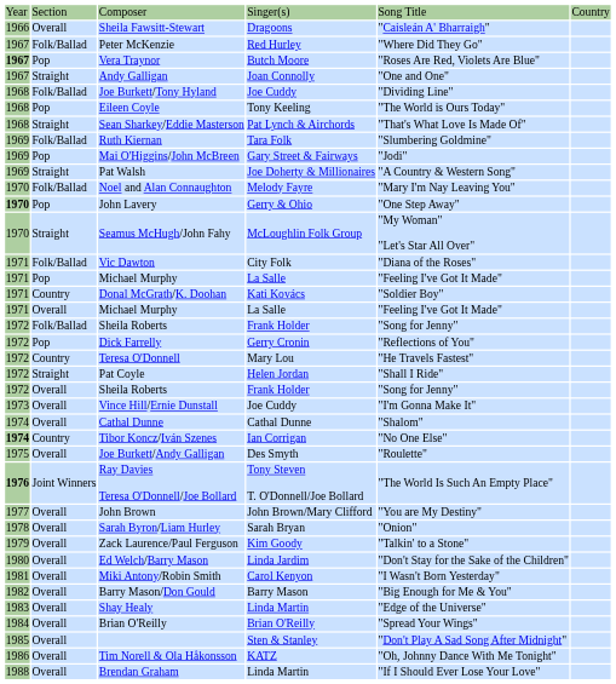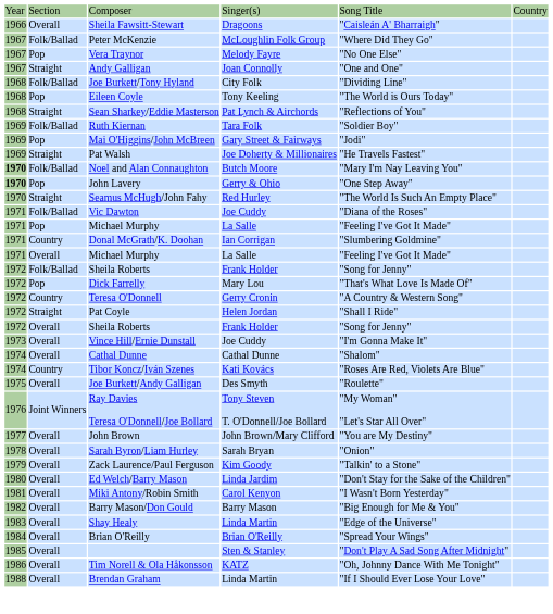 <table>
 <tr style="background:#aecfa1;">
 <td>Year</td>
 <td>Section</td>
 <td>Composer</td>
 <td>Singer(s)</td>
 <td>Song Title</td>
 <td>Country</td>
 </tr>
 <tr>
 <td style="background:#aecfa1; text-align:center;">1966</td>
 <td style="background:#cae1ff;">Overall</td>
 <td style="background:#cae1ff;"><a href='#'>Sheila Fawsitt-Stewart</a></td>
 <td style="background:#cae1ff;"><a href='#'>Dragoons</a></td>
 <td style="background:#cae1ff;">"<a href='#'>Caisleán A' Bharraigh</a>"</td>
 <td style="background:#cae1ff;"></td>
 </tr>
 <tr>
 <td style="background:#aecfa1; text-align:center;">1967</td>
 <td style="background:#cae1ff;">Folk/Ballad</td>
 <td style="background:#cae1ff;">Peter McKenzie</td>
-<td style="background:#cae1ff;"><a href='#'>Red Hurley</a></td>
+<td style="background:#cae1ff;"><a href='#'>McLoughlin Folk Group</a></td>
 <td style="background:#cae1ff;">"Where Did They Go"</td>
 <td style="background:#cae1ff;"></td>
 </tr>
 <tr>
-<td style="background:#aecfa1; text-align:center;"><strong>1967</strong></td>
+<td style="background:#aecfa1; text-align:center;">1967</td>
 <td style="background:#cae1ff;">Pop</td>
 <td style="background:#cae1ff;"><a href='#'>Vera Traynor</a></td>
-<td style="background:#cae1ff;"><a href='#'>Butch Moore</a></td>
-<td style="background:#cae1ff;">"Roses Are Red, Violets Are Blue"</td>
+<td style="background:#cae1ff;"><a href='#'>Melody Fayre</a></td>
+<td style="background:#cae1ff;">"No One Else"</td>
 <td style="background:#cae1ff;"></td>
 </tr>
 <tr>
 <td style="background:#aecfa1; text-align:center;">1967</td>
 <td style="background:#cae1ff;">Straight</td>
 <td style="background:#cae1ff;"><a href='#'>Andy Galligan</a></td>
 <td style="background:#cae1ff;"><a href='#'>Joan Connolly</a></td>
 <td style="background:#cae1ff;">"One and One"</td>
 <td style="background:#cae1ff;"></td>
 </tr>
 <tr>
 <td style="background:#aecfa1; text-align:center;">1968</td>
 <td style="background:#cae1ff;">Folk/Ballad</td>
 <td style="background:#cae1ff;"><a href='#'>Joe Burkett</a>/<a href='#'>Tony Hyland</a></td>
-<td style="background:#cae1ff;"><a href='#'>Joe Cuddy</a></td>
+<td style="background:#cae1ff;">City Folk</td>
 <td style="background:#cae1ff;">"Dividing Line"</td>
 <td style="background:#cae1ff;"></td>
 </tr>
 <tr>
 <td style="background:#aecfa1; text-align:center;">1968</td>
 <td style="background:#cae1ff;">Pop</td>
 <td style="background:#cae1ff;"><a href='#'>Eileen Coyle</a></td>
 <td style="background:#cae1ff;">Tony Keeling</td>
 <td style="background:#cae1ff;">"The World is Ours Today"</td>
 <td style="background:#cae1ff;"></td>
 </tr>
 <tr>
 <td style="background:#aecfa1; text-align:center;">1968</td>
 <td style="background:#cae1ff;">Straight</td>
 <td style="background:#cae1ff;"><a href='#'>Sean Sharkey</a>/<a href='#'>Eddie Masterson</a></td>
 <td style="background:#cae1ff;"><a href='#'>Pat Lynch & Airchords</a></td>
-<td style="background:#cae1ff;">"That's What Love Is Made Of"</td>
+<td style="background:#cae1ff;">"Reflections of You"</td>
 <td style="background:#cae1ff;"></td>
 </tr>
 <tr>
 <td style="background:#aecfa1; text-align:center;">1969</td>
 <td style="background:#cae1ff;">Folk/Ballad</td>
 <td style="background:#cae1ff;"><a href='#'>Ruth Kiernan</a></td>
 <td style="background:#cae1ff;"><a href='#'>Tara Folk</a></td>
-<td style="background:#cae1ff;">"Slumbering Goldmine"</td>
+<td style="background:#cae1ff;">"Soldier Boy"</td>
 <td style="background:#cae1ff;"></td>
 </tr>
 <tr>
 <td style="background:#aecfa1; text-align:center;">1969</td>
 <td style="background:#cae1ff;">Pop</td>
 <td style="background:#cae1ff;"><a href='#'>Mai O'Higgins</a>/<a href='#'>John McBreen</a></td>
 <td style="background:#cae1ff;"><a href='#'>Gary Street & Fairways</a></td>
 <td style="background:#cae1ff;">"Jodi"</td>
 <td style="background:#cae1ff;"></td>
 </tr>
 <tr>
 <td style="background:#aecfa1; text-align:center;">1969</td>
 <td style="background:#cae1ff;">Straight</td>
 <td style="background:#cae1ff;">Pat Walsh</td>
 <td style="background:#cae1ff;"><a href='#'>Joe Doherty & Millionaires</a></td>
-<td style="background:#cae1ff;">"A Country & Western Song"</td>
+<td style="background:#cae1ff;">"He Travels Fastest"</td>
 <td style="background:#cae1ff;"></td>
 </tr>
 <tr>
-<td style="background:#aecfa1; text-align:center;">1970</td>
+<td style="background:#aecfa1; text-align:center;"><strong>1970</strong></td>
 <td style="background:#cae1ff;">Folk/Ballad</td>
 <td style="background:#cae1ff;"><a href='#'>Noel</a> and <a href='#'>Alan Connaughton</a></td>
-<td style="background:#cae1ff;"><a href='#'>Melody Fayre</a></td>
+<td style="background:#cae1ff;"><a href='#'>Butch Moore</a></td>
 <td style="background:#cae1ff;">"Mary I'm Nay Leaving You"</td>
 <td style="background:#cae1ff;"></td>
 </tr>
 <tr>
 <td style="background:#aecfa1; text-align:center;"><strong>1970</strong></td>
 <td style="background:#cae1ff;">Pop</td>
 <td style="background:#cae1ff;">John Lavery</td>
 <td style="background:#cae1ff;"><a href='#'>Gerry & Ohio</a></td>
 <td style="background:#cae1ff;">"One Step Away"</td>
 <td style="background:#cae1ff;"></td>
 </tr>
 <tr>
 <td style="background:#aecfa1; text-align:center;">1970</td>
 <td style="background:#cae1ff;">Straight</td>
 <td style="background:#cae1ff;"><a href='#'>Seamus McHugh</a>/John Fahy</td>
-<td style="background:#cae1ff;"><a href='#'>McLoughlin Folk Group</a></td>
-<td style="background:#cae1ff;">"My Woman"<br><br>"Let's Star All Over"</td>
+<td style="background:#cae1ff;"><a href='#'>Red Hurley</a></td>
+<td style="background:#cae1ff;">"The World Is Such An Empty Place"</td>
 <td style="background:#cae1ff;"></td>
 </tr>
 <tr>
 <td style="background:#aecfa1; text-align:center;">1971</td>
 <td style="background:#cae1ff;">Folk/Ballad</td>
 <td style="background:#cae1ff;"><a href='#'>Vic Dawton</a></td>
-<td style="background:#cae1ff;">City Folk</td>
+<td style="background:#cae1ff;"><a href='#'>Joe Cuddy</a></td>
 <td style="background:#cae1ff;">"Diana of the Roses"</td>
 <td style="background:#cae1ff;"></td>
 </tr>
 <tr>
 <td style="background:#aecfa1; text-align:center;">1971</td>
 <td style="background:#cae1ff;">Pop</td>
 <td style="background:#cae1ff;">Michael Murphy</td>
 <td style="background:#cae1ff;"><a href='#'>La Salle</a></td>
 <td style="background:#cae1ff;">"Feeling I've Got It Made"</td>
 <td style="background:#cae1ff;"></td>
 </tr>
 <tr>
 <td style="background:#aecfa1; text-align:center;">1971</td>
 <td style="background:#cae1ff;">Country</td>
 <td style="background:#cae1ff;"><a href='#'>Donal McGrath</a>/<a href='#'>K. Doohan</a></td>
-<td style="background:#cae1ff;"><a href='#'>Kati Kovács</a></td>
-<td style="background:#cae1ff;">"Soldier Boy"</td>
+<td style="background:#cae1ff;"><a href='#'>Ian Corrigan</a></td>
+<td style="background:#cae1ff;">"Slumbering Goldmine"</td>
 <td style="background:#cae1ff;"></td>
 </tr>
 <tr>
 <td style="background:#aecfa1; text-align:center;">1971</td>
 <td style="background:#cae1ff;">Overall</td>
 <td style="background:#cae1ff;">Michael Murphy</td>
 <td style="background:#cae1ff;">La Salle</td>
 <td style="background:#cae1ff;">"Feeling I've Got It Made"</td>
 <td style="background:#cae1ff;"></td>
 </tr>
 <tr>
 <td style="background:#aecfa1; text-align:center;">1972</td>
 <td style="background:#cae1ff;">Folk/Ballad</td>
 <td style="background:#cae1ff;">Sheila Roberts</td>
 <td style="background:#cae1ff;"><a href='#'>Frank Holder</a></td>
 <td style="background:#cae1ff;">"Song for Jenny"</td>
 <td style="background:#cae1ff;"></td>
 </tr>
 <tr>
 <td style="background:#aecfa1; text-align:center;">1972</td>
 <td style="background:#cae1ff;">Pop</td>
 <td style="background:#cae1ff;"><a href='#'>Dick Farrelly</a></td>
-<td style="background:#cae1ff;"><a href='#'>Gerry Cronin</a></td>
-<td style="background:#cae1ff;">"Reflections of You"</td>
+<td style="background:#cae1ff;">Mary Lou</td>
+<td style="background:#cae1ff;">"That's What Love Is Made Of"</td>
 <td style="background:#cae1ff;"></td>
 </tr>
 <tr>
 <td style="background:#aecfa1; text-align:center;">1972</td>
 <td style="background:#cae1ff;">Country</td>
 <td style="background:#cae1ff;"><a href='#'>Teresa O'Donnell</a></td>
-<td style="background:#cae1ff;">Mary Lou</td>
-<td style="background:#cae1ff;">"He Travels Fastest"</td>
+<td style="background:#cae1ff;"><a href='#'>Gerry Cronin</a></td>
+<td style="background:#cae1ff;">"A Country & Western Song"</td>
 <td style="background:#cae1ff;"></td>
 </tr>
 <tr>
 <td style="background:#aecfa1; text-align:center;">1972</td>
 <td style="background:#cae1ff;">Straight</td>
 <td style="background:#cae1ff;">Pat Coyle</td>
 <td style="background:#cae1ff;"><a href='#'>Helen Jordan</a></td>
 <td style="background:#cae1ff;">"Shall I Ride"</td>
 <td style="background:#cae1ff;"></td>
 </tr>
 <tr>
 <td style="background:#aecfa1; text-align:center;">1972</td>
 <td style="background:#cae1ff;">Overall</td>
 <td style="background:#cae1ff;">Sheila Roberts</td>
 <td style="background:#cae1ff;"><a href='#'>Frank Holder</a></td>
 <td style="background:#cae1ff;">"Song for Jenny"</td>
 <td style="background:#cae1ff;"></td>
 </tr>
 <tr>
 <td style="background:#aecfa1; text-align:center;">1973</td>
 <td style="background:#cae1ff;">Overall</td>
 <td style="background:#cae1ff;"><a href='#'>Vince Hill</a>/<a href='#'>Ernie Dunstall</a></td>
 <td style="background:#cae1ff;">Joe Cuddy</td>
 <td style="background:#cae1ff;">"I'm Gonna Make It"</td>
 <td style="background:#cae1ff;"></td>
 </tr>
 <tr>
 <td style="background:#aecfa1; text-align:center;">1974</td>
 <td style="background:#cae1ff;">Overall</td>
 <td style="background:#cae1ff;"><a href='#'>Cathal Dunne</a></td>
 <td style="background:#cae1ff;">Cathal Dunne</td>
 <td style="background:#cae1ff;">"Shalom"</td>
 <td style="background:#cae1ff;"></td>
 </tr>
 <tr>
-<td style="background:#aecfa1; text-align:center;"><strong>1974</strong></td>
+<td style="background:#aecfa1; text-align:center;">1974</td>
 <td style="background:#cae1ff;">Country</td>
 <td style="background:#cae1ff;"><a href='#'>Tibor Koncz</a>/<a href='#'>Iván Szenes</a></td>
-<td style="background:#cae1ff;"><a href='#'>Ian Corrigan</a></td>
-<td style="background:#cae1ff;">"No One Else"</td>
+<td style="background:#cae1ff;"><a href='#'>Kati Kovács</a></td>
+<td style="background:#cae1ff;">"Roses Are Red, Violets Are Blue"</td>
 <td style="background:#cae1ff;"></td>
 </tr>
 <tr>
 <td style="background:#aecfa1; text-align:center;">1975</td>
 <td style="background:#cae1ff;">Overall</td>
 <td style="background:#cae1ff;"><a href='#'>Joe Burkett</a>/<a href='#'>Andy Galligan</a></td>
 <td style="background:#cae1ff;">Des Smyth</td>
 <td style="background:#cae1ff;">"Roulette"</td>
 <td style="background:#cae1ff;"></td>
 </tr>
 <tr>
-<td style="background:#aecfa1; text-align:center;"><strong>1976</strong></td>
+<td style="background:#aecfa1; text-align:center;">1976</td>
 <td style="background:#cae1ff;">Joint Winners</td>
 <td style="background:#cae1ff;"><a href='#'>Ray Davies</a><br><br><a href='#'>Teresa O'Donnell</a>/<a href='#'>Joe Bollard</a></td>
 <td style="background:#cae1ff;"><a href='#'>Tony Steven</a><br><br>T. O'Donnell/Joe Bollard</td>
-<td style="background:#cae1ff;">"The World Is Such An Empty Place"</td>
+<td style="background:#cae1ff;">"My Woman"<br><br>"Let's Star All Over"</td>
 <td style="background:#cae1ff;"><br><br></td>
 </tr>
 <tr>
 <td style="background:#aecfa1; text-align:center;">1977</td>
 <td style="background:#cae1ff;">Overall</td>
 <td style="background:#cae1ff;">John Brown</td>
 <td style="background:#cae1ff;">John Brown/Mary Clifford</td>
 <td style="background:#cae1ff;">"You are My Destiny"</td>
 <td style="background:#cae1ff;"></td>
 </tr>
 <tr>
 <td style="background:#aecfa1; text-align:center;">1978</td>
 <td style="background:#cae1ff;">Overall</td>
 <td style="background:#cae1ff;"><a href='#'>Sarah Byron</a>/<a href='#'>Liam Hurley</a></td>
 <td style="background:#cae1ff;">Sarah Bryan</td>
 <td style="background:#cae1ff;">"Onion"</td>
 <td style="background:#cae1ff;"></td>
 </tr>
 <tr>
 <td style="background:#aecfa1; text-align:center;">1979</td>
 <td style="background:#cae1ff;">Overall</td>
 <td style="background:#cae1ff;">Zack Laurence/Paul Ferguson</td>
 <td style="background:#cae1ff;"><a href='#'>Kim Goody</a></td>
 <td style="background:#cae1ff;">"Talkin' to a Stone"</td>
 <td style="background:#cae1ff;"></td>
 </tr>
 <tr>
 <td style="background:#aecfa1; text-align:center;">1980</td>
 <td style="background:#cae1ff;">Overall</td>
 <td style="background:#cae1ff;"><a href='#'>Ed Welch</a>/<a href='#'>Barry Mason</a></td>
 <td style="background:#cae1ff;"><a href='#'>Linda Jardim</a></td>
 <td style="background:#cae1ff;">"Don't Stay for the Sake of the Children"</td>
 <td style="background:#cae1ff;"></td>
 </tr>
 <tr>
 <td style="background:#aecfa1; text-align:center;">1981</td>
 <td style="background:#cae1ff;">Overall</td>
 <td style="background:#cae1ff;"><a href='#'>Miki Antony</a>/Robin Smith</td>
 <td style="background:#cae1ff;"><a href='#'>Carol Kenyon</a></td>
 <td style="background:#cae1ff;">"I Wasn't Born Yesterday"</td>
 <td style="background:#cae1ff;"></td>
 </tr>
 <tr>
 <td style="background:#aecfa1; text-align:center;">1982</td>
 <td style="background:#cae1ff;">Overall</td>
 <td style="background:#cae1ff;">Barry Mason/<a href='#'>Don Gould</a></td>
 <td style="background:#cae1ff;">Barry Mason</td>
 <td style="background:#cae1ff;">"Big Enough for Me & You"</td>
 <td style="background:#cae1ff;"></td>
 </tr>
 <tr>
 <td style="background:#aecfa1; text-align:center;">1983</td>
 <td style="background:#cae1ff;">Overall</td>
 <td style="background:#cae1ff;"><a href='#'>Shay Healy</a></td>
 <td style="background:#cae1ff;"><a href='#'>Linda Martin</a></td>
 <td style="background:#cae1ff;">"Edge of the Universe"</td>
 <td style="background:#cae1ff;"></td>
 </tr>
 <tr>
 <td style="background:#aecfa1; text-align:center;">1984</td>
 <td style="background:#cae1ff;">Overall</td>
 <td style="background:#cae1ff;">Brian O'Reilly</td>
 <td style="background:#cae1ff;"><a href='#'>Brian O'Reilly</a></td>
 <td style="background:#cae1ff;">"Spread Your Wings"</td>
 <td style="background:#cae1ff;"></td>
 </tr>
 <tr>
 <td style="background:#aecfa1; text-align:center;">1985</td>
 <td style="background:#cae1ff;">Overall</td>
 <td style="background:#cae1ff;"></td>
 <td style="background:#cae1ff;"><a href='#'>Sten & Stanley</a></td>
 <td style="background:#cae1ff;">"<a href='#'>Don't Play A Sad Song After Midnight</a>"</td>
 <td style="background:#cae1ff;"></td>
 </tr>
 <tr>
 <td style="background:#aecfa1; text-align:center;">1986</td>
 <td style="background:#cae1ff;">Overall</td>
 <td style="background:#cae1ff;"><a href='#'>Tim Norell & Ola Håkonsson</a></td>
 <td style="background:#cae1ff;"><a href='#'>KATZ</a></td>
 <td style="background:#cae1ff;">"Oh, Johnny Dance With Me Tonight"</td>
 <td style="background:#cae1ff;"></td>
 </tr>
 <tr>
 <td style="background:#aecfa1; text-align:center;">1988</td>
 <td style="background:#cae1ff;">Overall</td>
 <td style="background:#cae1ff;"><a href='#'>Brendan Graham</a></td>
 <td style="background:#cae1ff;">Linda Martin</td>
 <td style="background:#cae1ff;">"If I Should Ever Lose Your Love"</td>
 <td style="background:#cae1ff;"></td>
 </tr>
 </table>
